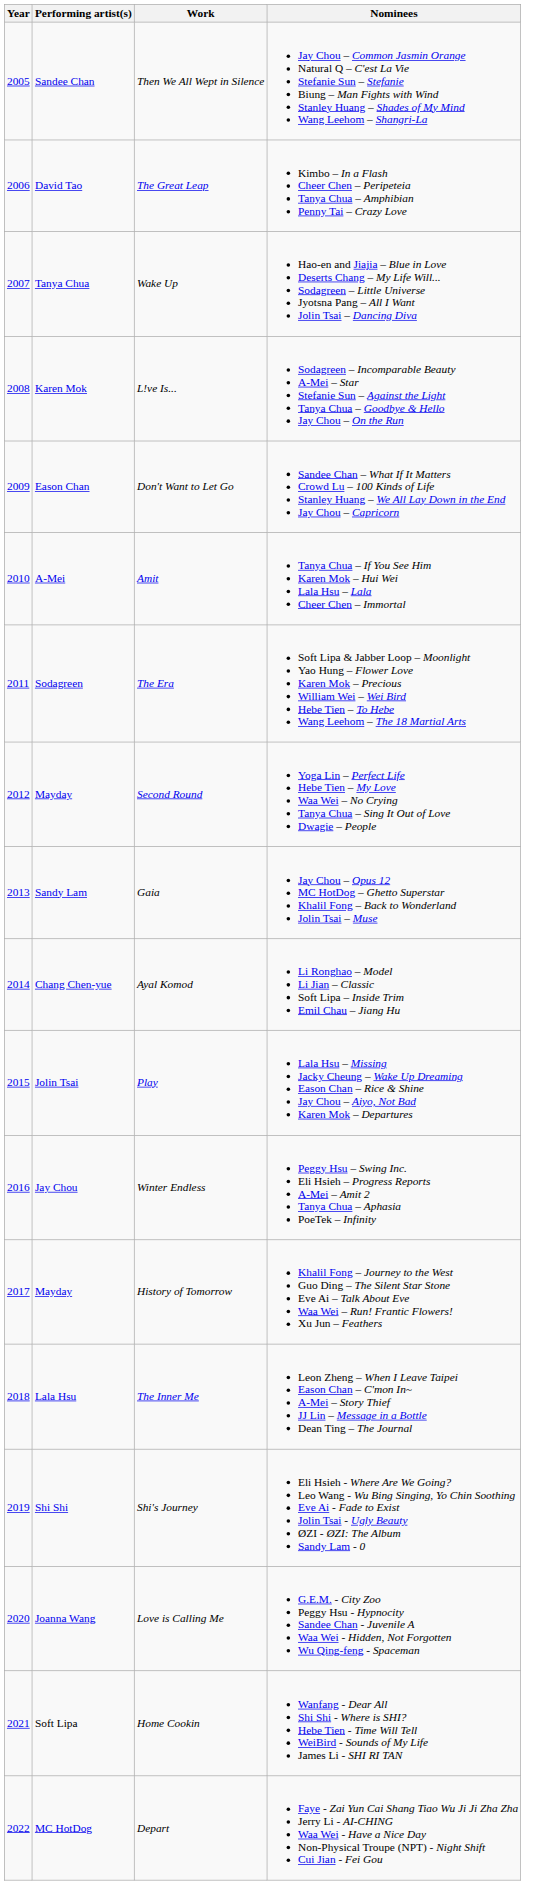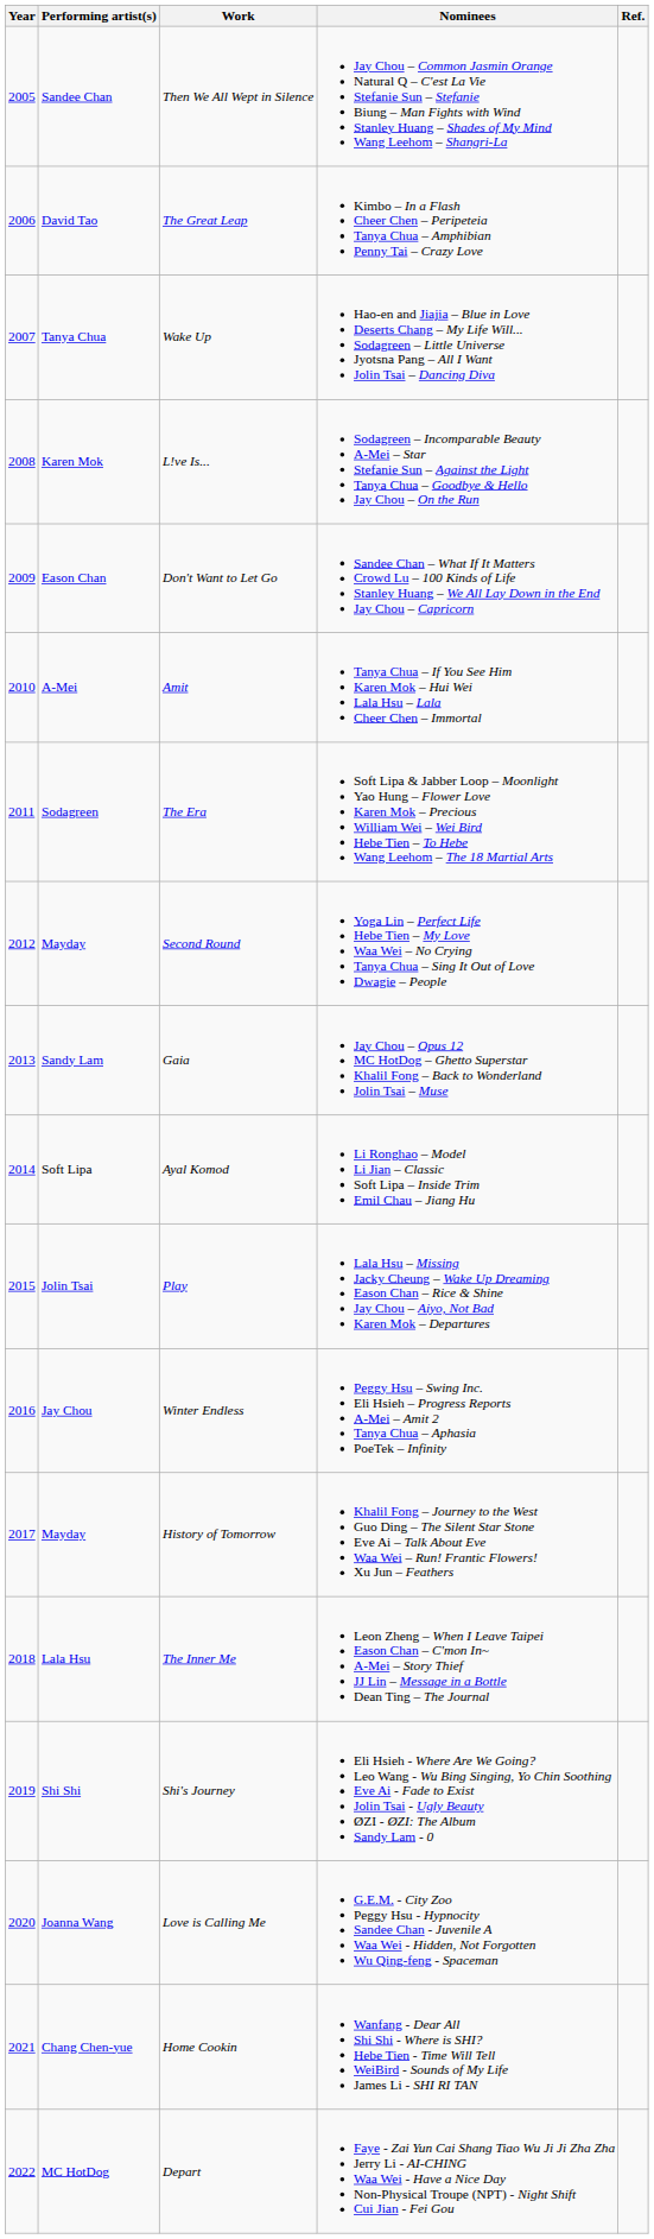 <table class="wikitable sortable">
 <tr>
 <th>Year</th>
 <th>Performing artist(s)</th>
 <th>Work</th>
 <th>Nominees</th>
+<th>Ref.</th>
 </tr>
 <tr>
 <td><a href='#'>2005</a></td>
 <td><a href='#'>Sandee Chan</a></td>
 <td><em>Then We All Wept in Silence</em></td>
 <td><br><ul><li><a href='#'>Jay Chou</a> – <em><a href='#'>Common Jasmin Orange</a></em></li><li>Natural Q – <em>C'est La Vie</em></li><li><a href='#'>Stefanie Sun</a> – <em><a href='#'>Stefanie</a></em></li><li>Biung – <em>Man Fights with Wind</em></li><li><a href='#'>Stanley Huang</a> – <em><a href='#'>Shades of My Mind</a></em></li><li><a href='#'>Wang Leehom</a> – <em><a href='#'>Shangri-La</a></em></li></ul></td>
+<td></td>
 </tr>
 <tr>
 <td><a href='#'>2006</a></td>
 <td><a href='#'>David Tao</a></td>
 <td><em><a href='#'>The Great Leap</a></em></td>
 <td><br><ul><li>Kimbo – <em>In a Flash</em></li><li><a href='#'>Cheer Chen</a> – <em>Peripeteia</em></li><li><a href='#'>Tanya Chua</a> – <em>Amphibian</em></li><li><a href='#'>Penny Tai</a> – <em>Crazy Love</em></li></ul></td>
+<td></td>
 </tr>
 <tr>
 <td><a href='#'>2007</a></td>
 <td><a href='#'>Tanya Chua</a></td>
 <td><em>Wake Up</em></td>
 <td><br><ul><li>Hao-en and <a href='#'>Jiajia</a> – <em>Blue in Love</em></li><li><a href='#'>Deserts Chang</a> – <em>My Life Will...</em></li><li><a href='#'>Sodagreen</a> – <em>Little Universe</em></li><li>Jyotsna Pang – <em>All I Want</em></li><li><a href='#'>Jolin Tsai</a> – <em><a href='#'>Dancing Diva</a></em></li></ul></td>
+<td></td>
 </tr>
 <tr>
 <td><a href='#'>2008</a></td>
 <td><a href='#'>Karen Mok</a></td>
 <td><em>L!ve Is...</em></td>
 <td><br><ul><li><a href='#'>Sodagreen</a> – <em>Incomparable Beauty</em></li><li><a href='#'>A-Mei</a> – <em>Star</em></li><li><a href='#'>Stefanie Sun</a> – <em><a href='#'>Against the Light</a></em></li><li><a href='#'>Tanya Chua</a> – <em><a href='#'>Goodbye & Hello</a></em></li><li><a href='#'>Jay Chou</a> – <em><a href='#'>On the Run</a></em></li></ul></td>
+<td></td>
 </tr>
 <tr>
 <td><a href='#'>2009</a></td>
 <td><a href='#'>Eason Chan</a></td>
 <td><em>Don't Want to Let Go</em></td>
 <td><br><ul><li><a href='#'>Sandee Chan</a> – <em>What If It Matters</em></li><li><a href='#'>Crowd Lu</a> – <em>100 Kinds of Life</em></li><li><a href='#'>Stanley Huang</a> – <em><a href='#'>We All Lay Down in the End</a></em></li><li><a href='#'>Jay Chou</a> – <em><a href='#'>Capricorn</a></em></li></ul></td>
+<td></td>
 </tr>
 <tr>
 <td><a href='#'>2010</a></td>
 <td><a href='#'>A-Mei</a></td>
 <td><em><a href='#'>Amit</a></em></td>
 <td><br><ul><li><a href='#'>Tanya Chua</a> – <em>If You See Him</em></li><li><a href='#'>Karen Mok</a> – <em>Hui Wei</em></li><li><a href='#'>Lala Hsu</a> – <em><a href='#'>Lala</a></em></li><li><a href='#'>Cheer Chen</a> – <em>Immortal</em></li></ul></td>
+<td></td>
 </tr>
 <tr>
 <td><a href='#'>2011</a></td>
 <td><a href='#'>Sodagreen</a></td>
 <td><em><a href='#'>The Era</a></em></td>
 <td><br><ul><li>Soft Lipa & Jabber Loop – <em>Moonlight</em></li><li>Yao Hung – <em>Flower Love</em></li><li><a href='#'>Karen Mok</a> – <em>Precious</em></li><li><a href='#'>William Wei</a> – <em><a href='#'>Wei Bird</a></em></li><li><a href='#'>Hebe Tien</a> – <em><a href='#'>To Hebe</a></em></li><li><a href='#'>Wang Leehom</a> – <em><a href='#'>The 18 Martial Arts</a></em></li></ul></td>
+<td></td>
 </tr>
 <tr>
 <td><a href='#'>2012</a></td>
 <td><a href='#'>Mayday</a></td>
 <td><em><a href='#'>Second Round</a></em></td>
 <td><br><ul><li><a href='#'>Yoga Lin</a> – <em><a href='#'>Perfect Life</a></em></li><li><a href='#'>Hebe Tien</a> – <em><a href='#'>My Love</a></em></li><li><a href='#'>Waa Wei</a> – <em>No Crying</em></li><li><a href='#'>Tanya Chua</a> – <em>Sing It Out of Love</em></li><li><a href='#'>Dwagie</a> – <em>People</em></li></ul></td>
+<td></td>
 </tr>
 <tr>
 <td><a href='#'>2013</a></td>
 <td><a href='#'>Sandy Lam</a></td>
 <td><em>Gaia</em></td>
 <td><br><ul><li><a href='#'>Jay Chou</a> – <em><a href='#'>Opus 12</a></em></li><li><a href='#'>MC HotDog</a> – <em>Ghetto Superstar</em></li><li><a href='#'>Khalil Fong</a> – <em>Back to Wonderland</em></li><li><a href='#'>Jolin Tsai</a> – <em><a href='#'>Muse</a></em></li></ul></td>
+<td></td>
 </tr>
 <tr>
 <td><a href='#'>2014</a></td>
-<td><a href='#'>Chang Chen-yue</a></td>
+<td>Soft Lipa</td>
 <td><em>Ayal Komod</em></td>
 <td><br><ul><li><a href='#'>Li Ronghao</a> – <em>Model</em></li><li><a href='#'>Li Jian</a> – <em>Classic</em></li><li>Soft Lipa – <em>Inside Trim</em></li><li><a href='#'>Emil Chau</a> – <em>Jiang Hu</em></li></ul></td>
+<td></td>
 </tr>
 <tr>
 <td><a href='#'>2015</a></td>
 <td><a href='#'>Jolin Tsai</a></td>
 <td><em><a href='#'>Play</a></em></td>
 <td><br><ul><li><a href='#'>Lala Hsu</a> – <em><a href='#'>Missing</a></em></li><li><a href='#'>Jacky Cheung</a> – <em><a href='#'>Wake Up Dreaming</a></em></li><li><a href='#'>Eason Chan</a> – <em>Rice & Shine</em></li><li><a href='#'>Jay Chou</a> – <em><a href='#'>Aiyo, Not Bad</a></em></li><li><a href='#'>Karen Mok</a> – <em>Departures</em></li></ul></td>
+<td></td>
 </tr>
 <tr>
 <td><a href='#'>2016</a></td>
 <td><a href='#'>Jay Chou</a></td>
 <td><em>Winter Endless</em></td>
 <td><br><ul><li><a href='#'>Peggy Hsu</a> – <em>Swing Inc.</em></li><li>Eli Hsieh – <em>Progress Reports</em></li><li><a href='#'>A-Mei</a> – <em>Amit 2</em></li><li><a href='#'>Tanya Chua</a> – <em>Aphasia</em></li><li>PoeTek – <em>Infinity</em></li></ul></td>
+<td></td>
 </tr>
 <tr>
 <td><a href='#'>2017</a></td>
 <td><a href='#'>Mayday</a></td>
 <td><em>History of Tomorrow</em></td>
 <td><br><ul><li><a href='#'>Khalil Fong</a> – <em>Journey to the West</em></li><li>Guo Ding – <em>The Silent Star Stone</em></li><li>Eve Ai – <em>Talk About Eve</em></li><li><a href='#'>Waa Wei</a> – <em>Run! Frantic Flowers!</em></li><li>Xu Jun – <em>Feathers</em></li></ul></td>
+<td></td>
 </tr>
 <tr>
 <td><a href='#'>2018</a></td>
 <td><a href='#'>Lala Hsu</a></td>
 <td><em><a href='#'>The Inner Me</a></em></td>
 <td><br><ul><li>Leon Zheng – <em>When I Leave Taipei</em></li><li><a href='#'>Eason Chan</a> – <em>C'mon In~</em></li><li><a href='#'>A-Mei</a> – <em>Story Thief</em></li><li><a href='#'>JJ Lin</a> – <em><a href='#'>Message in a Bottle</a></em></li><li>Dean Ting – <em>The Journal</em></li></ul></td>
+<td></td>
 </tr>
 <tr>
 <td><a href='#'>2019</a></td>
 <td><a href='#'>Shi Shi</a></td>
 <td><em>Shi's Journey</em></td>
 <td><br><ul><li>Eli Hsieh - <em>Where Are We Going?</em></li><li>Leo Wang - <em>Wu Bing Singing, Yo Chin Soothing</em></li><li><a href='#'>Eve Ai</a> - <em>Fade to Exist</em></li><li><a href='#'>Jolin Tsai</a> - <em><a href='#'>Ugly Beauty</a></em></li><li>ØZI - <em>ØZI: The Album</em></li><li><a href='#'>Sandy Lam</a> - <em>0</em></li></ul></td>
+<td></td>
 </tr>
 <tr>
 <td><a href='#'>2020</a></td>
 <td><a href='#'>Joanna Wang</a></td>
 <td><em>Love is Calling Me</em></td>
 <td><br><ul><li><a href='#'>G.E.M.</a> - <em>City Zoo</em></li><li>Peggy Hsu - <em>Hypnocity</em></li><li><a href='#'>Sandee Chan</a> - <em>Juvenile A</em></li><li><a href='#'>Waa Wei</a> - <em>Hidden, Not Forgotten</em></li><li><a href='#'>Wu Qing-feng</a> - <em>Spaceman</em></li></ul></td>
+<td></td>
 </tr>
 <tr>
 <td><a href='#'>2021</a></td>
-<td>Soft Lipa</td>
+<td><a href='#'>Chang Chen-yue</a></td>
 <td><em>Home Cookin</em></td>
 <td><br><ul><li><a href='#'>Wanfang</a> - <em>Dear All</em></li><li><a href='#'>Shi Shi</a> - <em>Where is SHI?</em></li><li><a href='#'>Hebe Tien</a> - <em>Time Will Tell</em></li><li><a href='#'>WeiBird</a> - <em>Sounds of My Life</em></li><li>James Li - <em>SHI RI TAN</em></li></ul></td>
+<td></td>
 </tr>
 <tr>
 <td><a href='#'>2022</a></td>
 <td><a href='#'>MC HotDog</a></td>
 <td><em>Depart</em></td>
 <td><br><ul><li><a href='#'>Faye</a> - <em>Zai Yun Cai Shang Tiao Wu Ji Ji Zha Zha</em></li><li>Jerry Li - <em>AI-CHING</em></li><li><a href='#'>Waa Wei</a> - <em>Have a Nice Day</em></li><li>Non-Physical Troupe (NPT) - <em>Night Shift</em></li><li><a href='#'>Cui Jian</a> - <em>Fei Gou</em></li></ul></td>
+<td></td>
 </tr>
 </table>
